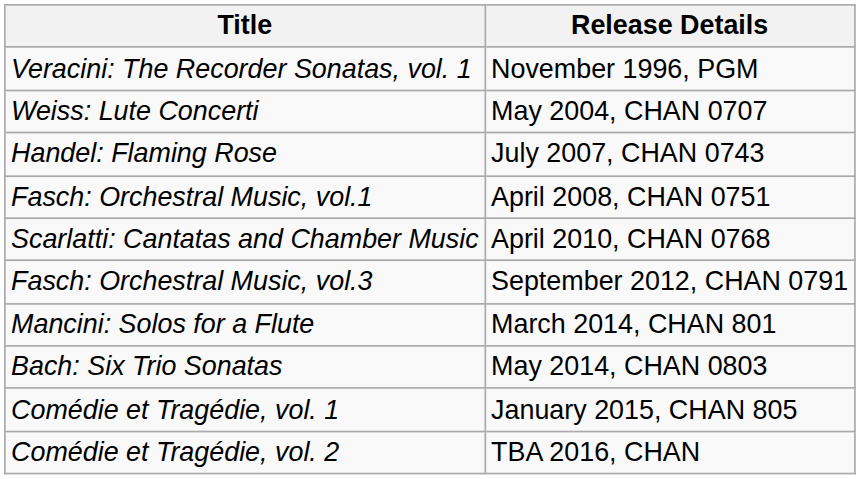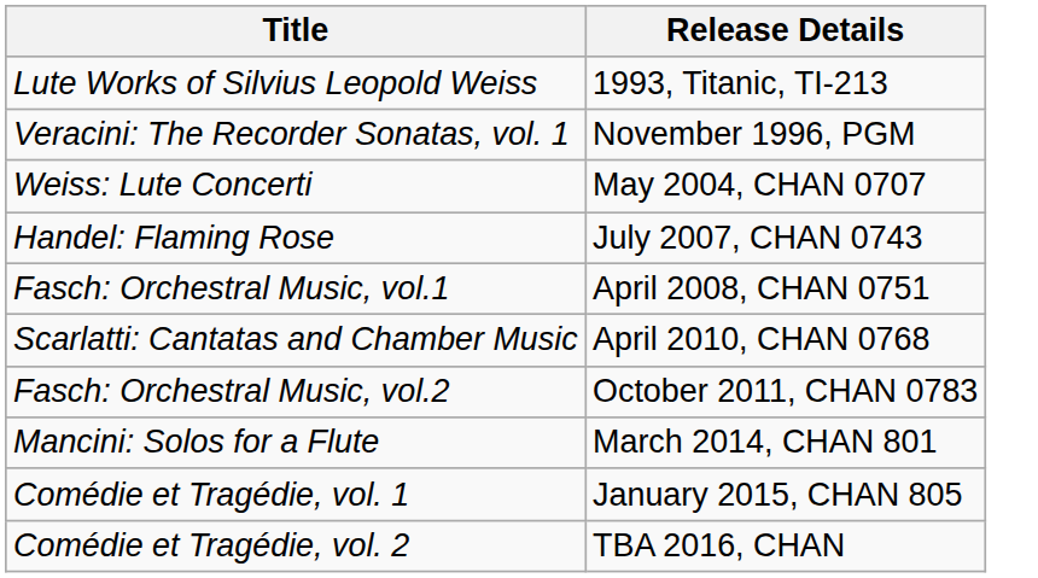 <table class="wikitable">
 <tr>
 <th>Title</th>
 <th>Release Details</th>
+</tr>
+<tr>
+<td><em>Lute Works of Silvius Leopold Weiss</em></td>
+<td>1993, Titanic, TI-213</td>
 </tr>
 <tr>
 <td><em>Veracini: The Recorder Sonatas, vol. 1</em></td>
 <td>November 1996, PGM</td>
 </tr>
 <tr>
 <td><em>Weiss: Lute Concerti</em></td>
 <td>May 2004, CHAN 0707</td>
 </tr>
 <tr>
 <td><em>Handel: Flaming Rose</em></td>
 <td>July 2007, CHAN 0743</td>
 </tr>
 <tr>
 <td><em>Fasch: Orchestral Music, vol.1</em></td>
 <td>April 2008, CHAN 0751</td>
 </tr>
 <tr>
 <td><em>Scarlatti: Cantatas and Chamber Music</em></td>
 <td>April 2010, CHAN 0768</td>
 </tr>
 <tr>
-<td><em>Fasch: Orchestral Music, vol.3</em></td>
-<td>September 2012, CHAN 0791</td>
+<td><em>Fasch: Orchestral Music, vol.2</em></td>
+<td>October 2011, CHAN 0783</td>
 </tr>
 <tr>
 <td><em>Mancini: Solos for a Flute</em></td>
 <td>March 2014, CHAN 801</td>
-</tr>
-<tr>
-<td><em>Bach: Six Trio Sonatas</em></td>
-<td>May 2014, CHAN 0803</td>
 </tr>
 <tr>
 <td><em>Comédie et Tragédie, vol. 1</em></td>
 <td>January 2015, CHAN 805</td>
 </tr>
 <tr>
 <td><em>Comédie et Tragédie, vol. 2</em></td>
 <td>TBA 2016, CHAN</td>
 </tr>
 </table>
